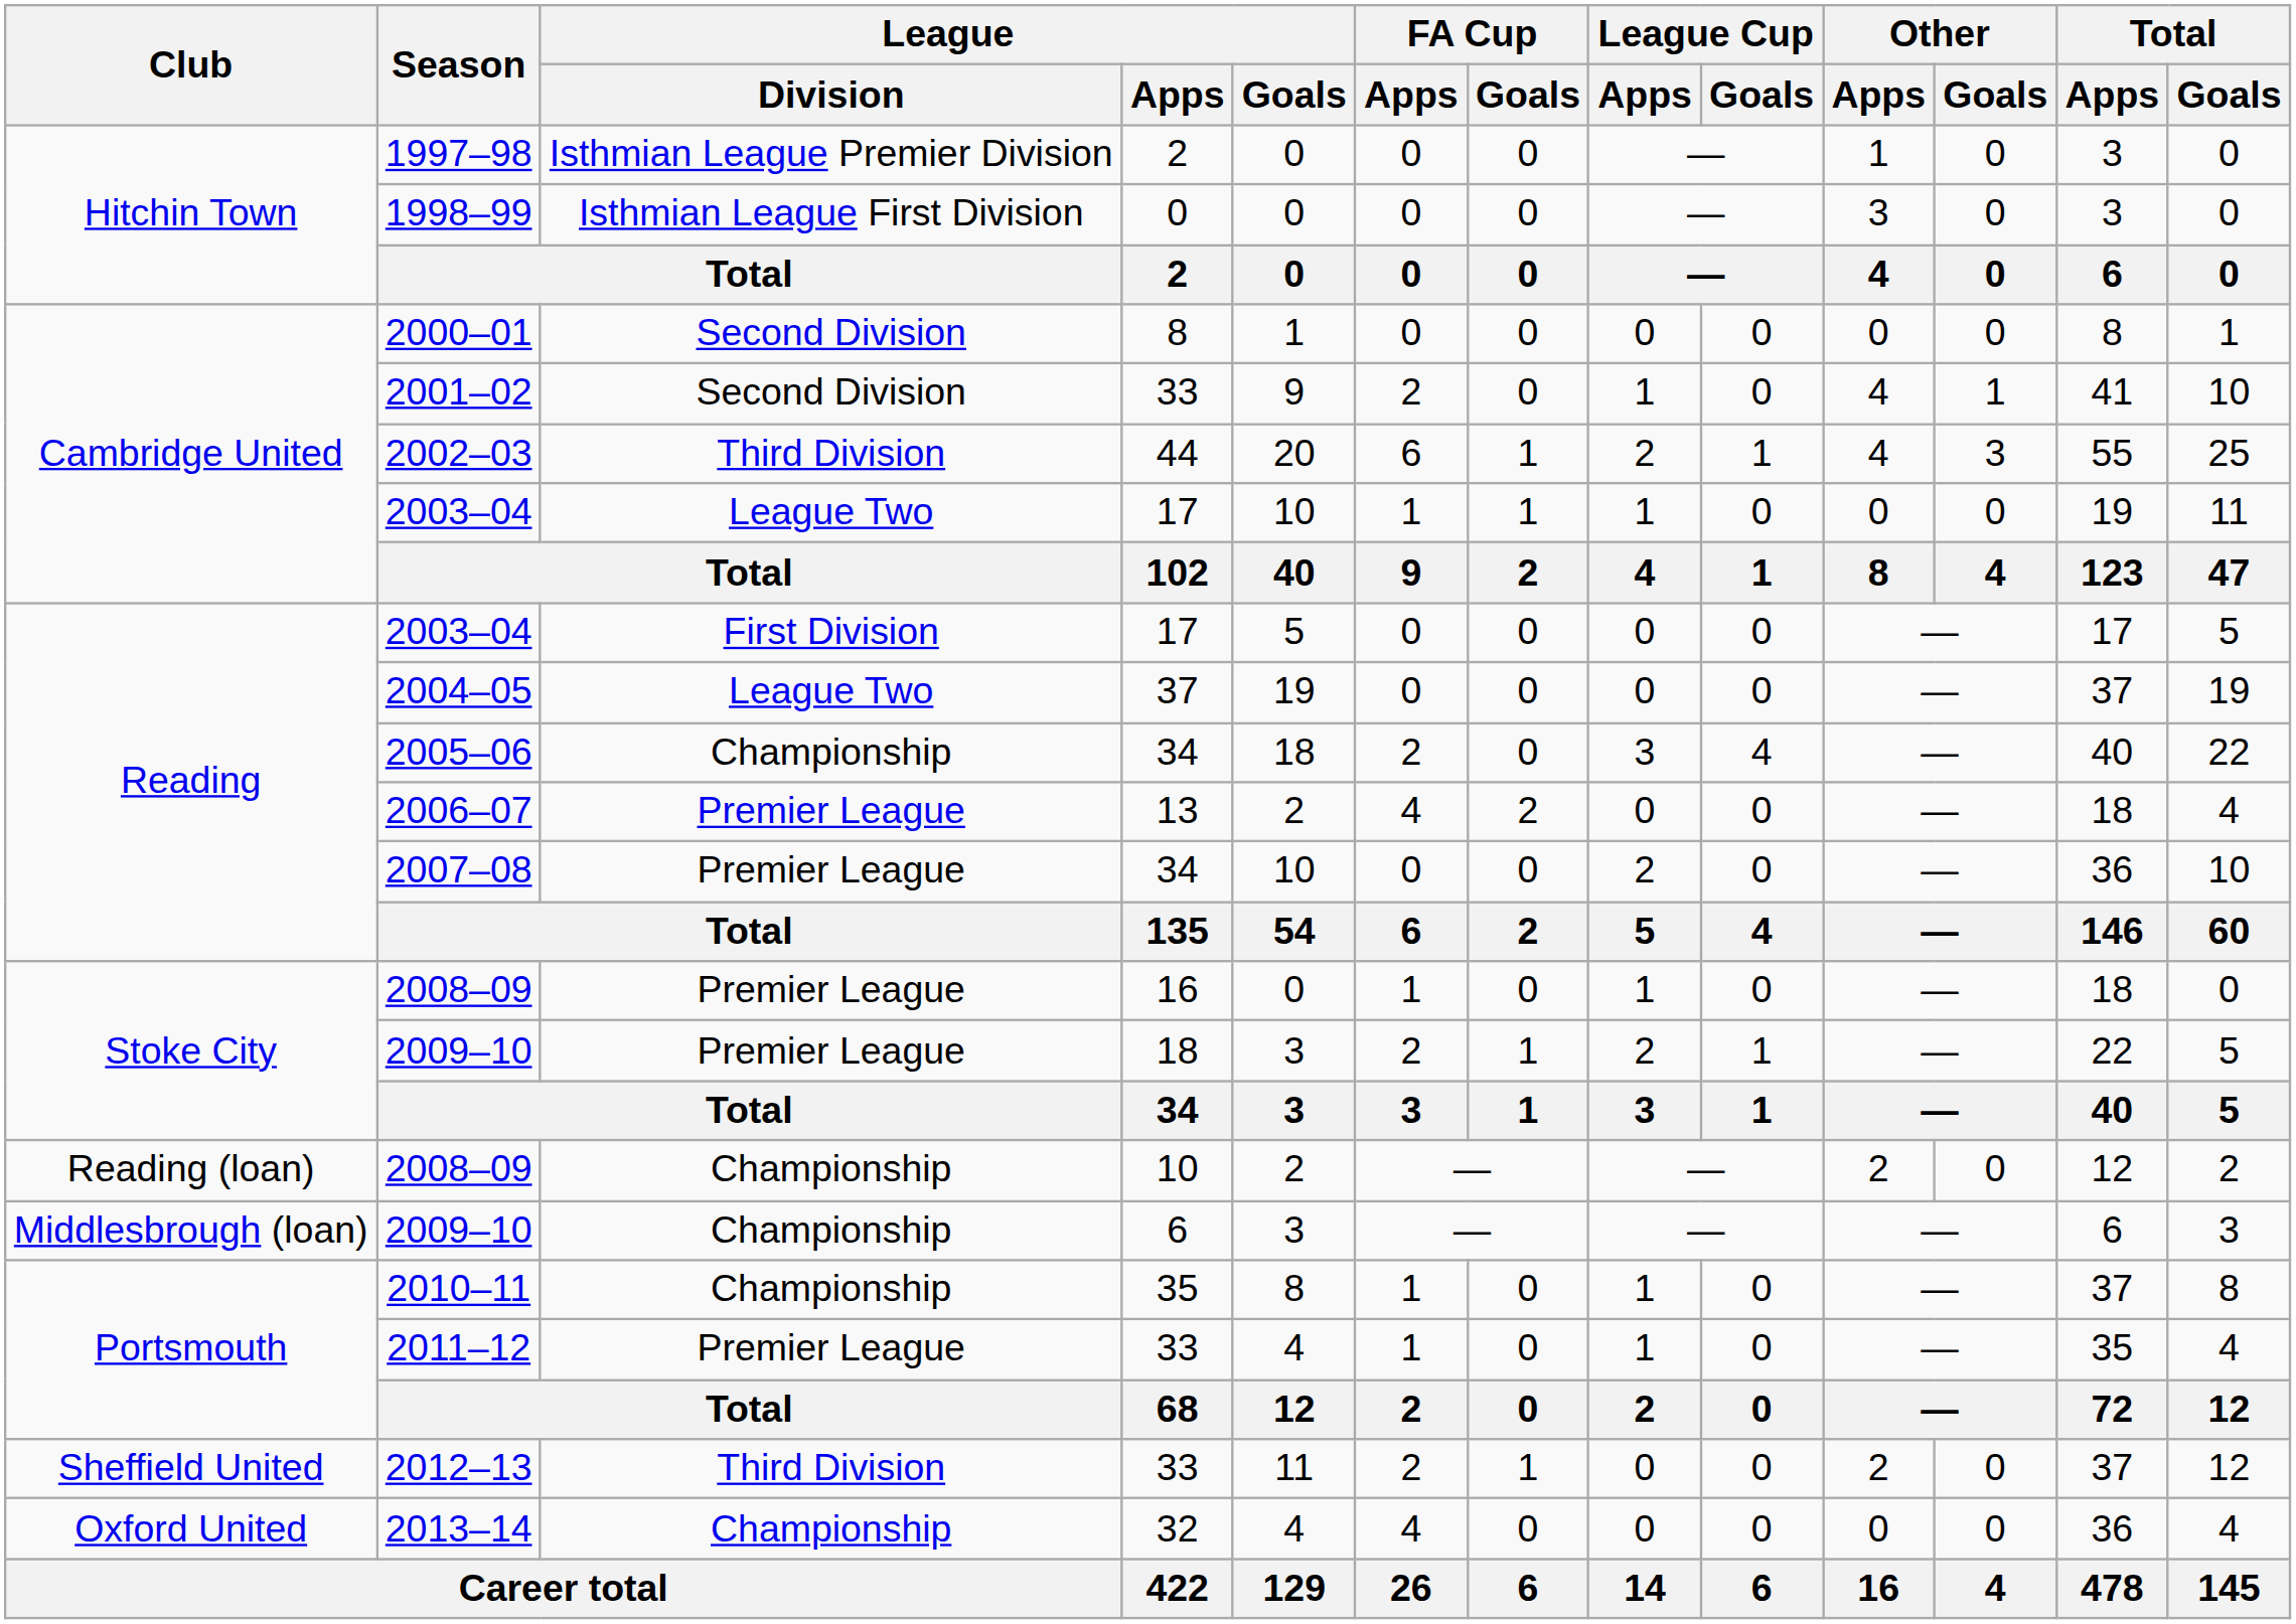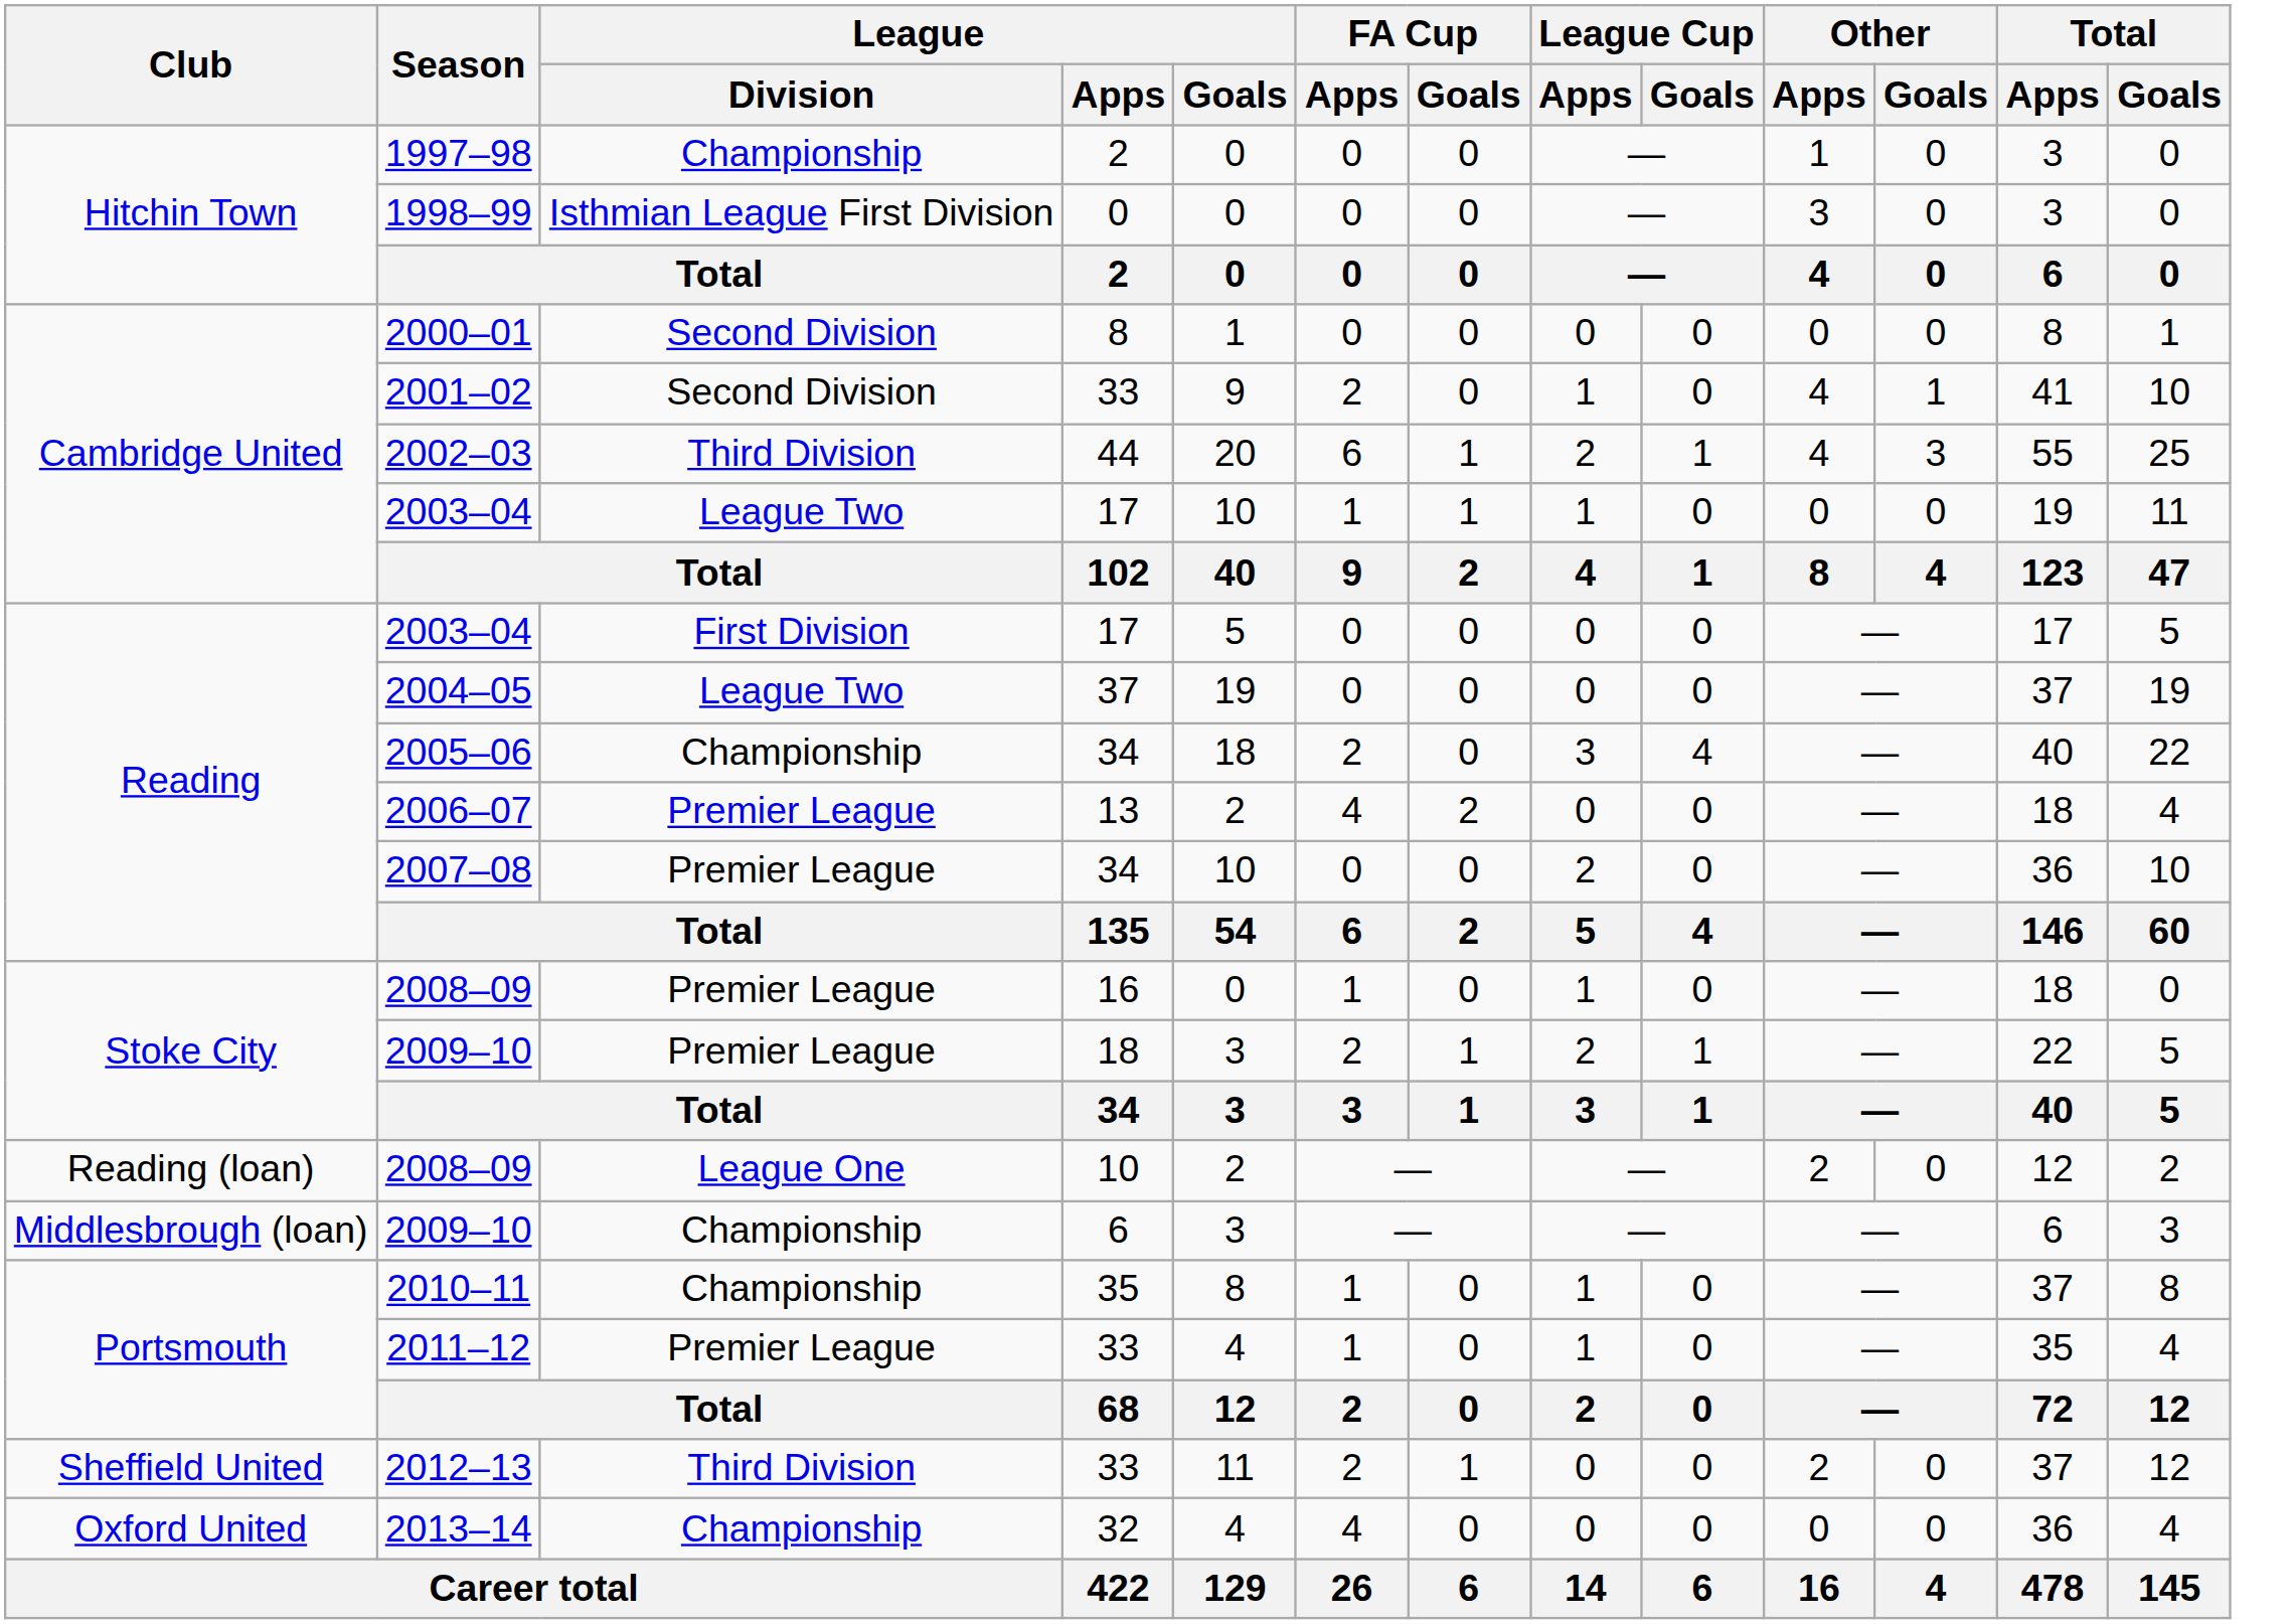 <table class="wikitable" style="text-align:center">
 <tr>
 <th rowspan="2">Club</th>
 <th rowspan="2">Season</th>
 <th colspan="3">League</th>
 <th colspan="2">FA Cup</th>
 <th colspan="2">League Cup</th>
 <th colspan="2">Other</th>
 <th colspan="2">Total</th>
 </tr>
 <tr>
 <th>Division</th>
 <th>Apps</th>
 <th>Goals</th>
 <th>Apps</th>
 <th>Goals</th>
 <th>Apps</th>
 <th>Goals</th>
 <th>Apps</th>
 <th>Goals</th>
 <th>Apps</th>
 <th>Goals</th>
 </tr>
 <tr>
 <td rowspan="3"><a href='#'>Hitchin Town</a></td>
 <td><a href='#'>1997–98</a></td>
-<td><a href='#'>Isthmian League</a> Premier Division</td>
+<td><a href='#'>Championship</a></td>
 <td>2</td>
 <td>0</td>
 <td>0</td>
 <td>0</td>
 <td colspan="2">—</td>
 <td>1</td>
 <td>0</td>
 <td>3</td>
 <td>0</td>
 </tr>
 <tr>
 <td><a href='#'>1998–99</a></td>
 <td><a href='#'>Isthmian League</a> First Division</td>
 <td>0</td>
 <td>0</td>
 <td>0</td>
 <td>0</td>
 <td colspan="2">—</td>
 <td>3</td>
 <td>0</td>
 <td>3</td>
 <td>0</td>
 </tr>
 <tr>
 <th colspan="2">Total</th>
 <th>2</th>
 <th>0</th>
 <th>0</th>
 <th>0</th>
 <th colspan="2">—</th>
 <th>4</th>
 <th>0</th>
 <th>6</th>
 <th>0</th>
 </tr>
 <tr>
 <td rowspan="5"><a href='#'>Cambridge United</a></td>
 <td><a href='#'>2000–01</a></td>
 <td><a href='#'>Second Division</a></td>
 <td>8</td>
 <td>1</td>
 <td>0</td>
 <td>0</td>
 <td>0</td>
 <td>0</td>
 <td>0</td>
 <td>0</td>
 <td>8</td>
 <td>1</td>
 </tr>
 <tr>
 <td><a href='#'>2001–02</a></td>
 <td>Second Division</td>
 <td>33</td>
 <td>9</td>
 <td>2</td>
 <td>0</td>
 <td>1</td>
 <td>0</td>
 <td>4</td>
 <td>1</td>
 <td>41</td>
 <td>10</td>
 </tr>
 <tr>
 <td><a href='#'>2002–03</a></td>
 <td><a href='#'>Third Division</a></td>
 <td>44</td>
 <td>20</td>
 <td>6</td>
 <td>1</td>
 <td>2</td>
 <td>1</td>
 <td>4</td>
 <td>3</td>
 <td>55</td>
 <td>25</td>
 </tr>
 <tr>
 <td><a href='#'>2003–04</a></td>
 <td><a href='#'>League Two</a></td>
 <td>17</td>
 <td>10</td>
 <td>1</td>
 <td>1</td>
 <td>1</td>
 <td>0</td>
 <td>0</td>
 <td>0</td>
 <td>19</td>
 <td>11</td>
 </tr>
 <tr>
 <th colspan="2">Total</th>
 <th>102</th>
 <th>40</th>
 <th>9</th>
 <th>2</th>
 <th>4</th>
 <th>1</th>
 <th>8</th>
 <th>4</th>
 <th>123</th>
 <th>47</th>
 </tr>
 <tr>
 <td rowspan="6"><a href='#'>Reading</a></td>
 <td><a href='#'>2003–04</a></td>
 <td><a href='#'>First Division</a></td>
 <td>17</td>
 <td>5</td>
 <td>0</td>
 <td>0</td>
 <td>0</td>
 <td>0</td>
 <td colspan="2">—</td>
 <td>17</td>
 <td>5</td>
 </tr>
 <tr>
 <td><a href='#'>2004–05</a></td>
 <td><a href='#'>League Two</a></td>
 <td>37</td>
 <td>19</td>
 <td>0</td>
 <td>0</td>
 <td>0</td>
 <td>0</td>
 <td colspan="2">—</td>
 <td>37</td>
 <td>19</td>
 </tr>
 <tr>
 <td><a href='#'>2005–06</a></td>
 <td>Championship</td>
 <td>34</td>
 <td>18</td>
 <td>2</td>
 <td>0</td>
 <td>3</td>
 <td>4</td>
 <td colspan="2">—</td>
 <td>40</td>
 <td>22</td>
 </tr>
 <tr>
 <td><a href='#'>2006–07</a></td>
 <td><a href='#'>Premier League</a></td>
 <td>13</td>
 <td>2</td>
 <td>4</td>
 <td>2</td>
 <td>0</td>
 <td>0</td>
 <td colspan="2">—</td>
 <td>18</td>
 <td>4</td>
 </tr>
 <tr>
 <td><a href='#'>2007–08</a></td>
 <td>Premier League</td>
 <td>34</td>
 <td>10</td>
 <td>0</td>
 <td>0</td>
 <td>2</td>
 <td>0</td>
 <td colspan="2">—</td>
 <td>36</td>
 <td>10</td>
 </tr>
 <tr>
 <th colspan="2">Total</th>
 <th>135</th>
 <th>54</th>
 <th>6</th>
 <th>2</th>
 <th>5</th>
 <th>4</th>
 <th colspan="2">—</th>
 <th>146</th>
 <th>60</th>
 </tr>
 <tr>
 <td rowspan="3"><a href='#'>Stoke City</a></td>
 <td><a href='#'>2008–09</a></td>
 <td>Premier League</td>
 <td>16</td>
 <td>0</td>
 <td>1</td>
 <td>0</td>
 <td>1</td>
 <td>0</td>
 <td colspan="2">—</td>
 <td>18</td>
 <td>0</td>
 </tr>
 <tr>
 <td><a href='#'>2009–10</a></td>
 <td>Premier League</td>
 <td>18</td>
 <td>3</td>
 <td>2</td>
 <td>1</td>
 <td>2</td>
 <td>1</td>
 <td colspan="2">—</td>
 <td>22</td>
 <td>5</td>
 </tr>
 <tr>
 <th colspan="2">Total</th>
 <th>34</th>
 <th>3</th>
 <th>3</th>
 <th>1</th>
 <th>3</th>
 <th>1</th>
 <th colspan="2">—</th>
 <th>40</th>
 <th>5</th>
 </tr>
 <tr>
 <td>Reading (loan)</td>
 <td><a href='#'>2008–09</a></td>
-<td>Championship</td>
+<td><a href='#'>League One</a></td>
 <td>10</td>
 <td>2</td>
 <td colspan="2">—</td>
 <td colspan="2">—</td>
 <td>2</td>
 <td>0</td>
 <td>12</td>
 <td>2</td>
 </tr>
 <tr>
 <td><a href='#'>Middlesbrough</a> (loan)</td>
 <td><a href='#'>2009–10</a></td>
 <td>Championship</td>
 <td>6</td>
 <td>3</td>
 <td colspan="2">—</td>
 <td colspan="2">—</td>
 <td colspan="2">—</td>
 <td>6</td>
 <td>3</td>
 </tr>
 <tr>
 <td rowspan="3"><a href='#'>Portsmouth</a></td>
 <td><a href='#'>2010–11</a></td>
 <td>Championship</td>
 <td>35</td>
 <td>8</td>
 <td>1</td>
 <td>0</td>
 <td>1</td>
 <td>0</td>
 <td colspan="2">—</td>
 <td>37</td>
 <td>8</td>
 </tr>
 <tr>
 <td><a href='#'>2011–12</a></td>
 <td>Premier League</td>
 <td>33</td>
 <td>4</td>
 <td>1</td>
 <td>0</td>
 <td>1</td>
 <td>0</td>
 <td colspan="2">—</td>
 <td>35</td>
 <td>4</td>
 </tr>
 <tr>
 <th colspan="2">Total</th>
 <th>68</th>
 <th>12</th>
 <th>2</th>
 <th>0</th>
 <th>2</th>
 <th>0</th>
 <th colspan="2">—</th>
 <th>72</th>
 <th>12</th>
 </tr>
 <tr>
 <td><a href='#'>Sheffield United</a></td>
 <td><a href='#'>2012–13</a></td>
 <td><a href='#'>Third Division</a></td>
 <td>33</td>
 <td>11</td>
 <td>2</td>
 <td>1</td>
 <td>0</td>
 <td>0</td>
 <td>2</td>
 <td>0</td>
 <td>37</td>
 <td>12</td>
 </tr>
 <tr>
 <td><a href='#'>Oxford United</a></td>
 <td><a href='#'>2013–14</a></td>
 <td><a href='#'>Championship</a></td>
 <td>32</td>
 <td>4</td>
 <td>4</td>
 <td>0</td>
 <td>0</td>
 <td>0</td>
 <td>0</td>
 <td>0</td>
 <td>36</td>
 <td>4</td>
 </tr>
 <tr>
 <th colspan="3">Career total</th>
 <th>422</th>
 <th>129</th>
 <th>26</th>
 <th>6</th>
 <th>14</th>
 <th>6</th>
 <th>16</th>
 <th>4</th>
 <th>478</th>
 <th>145</th>
 </tr>
 </table>
